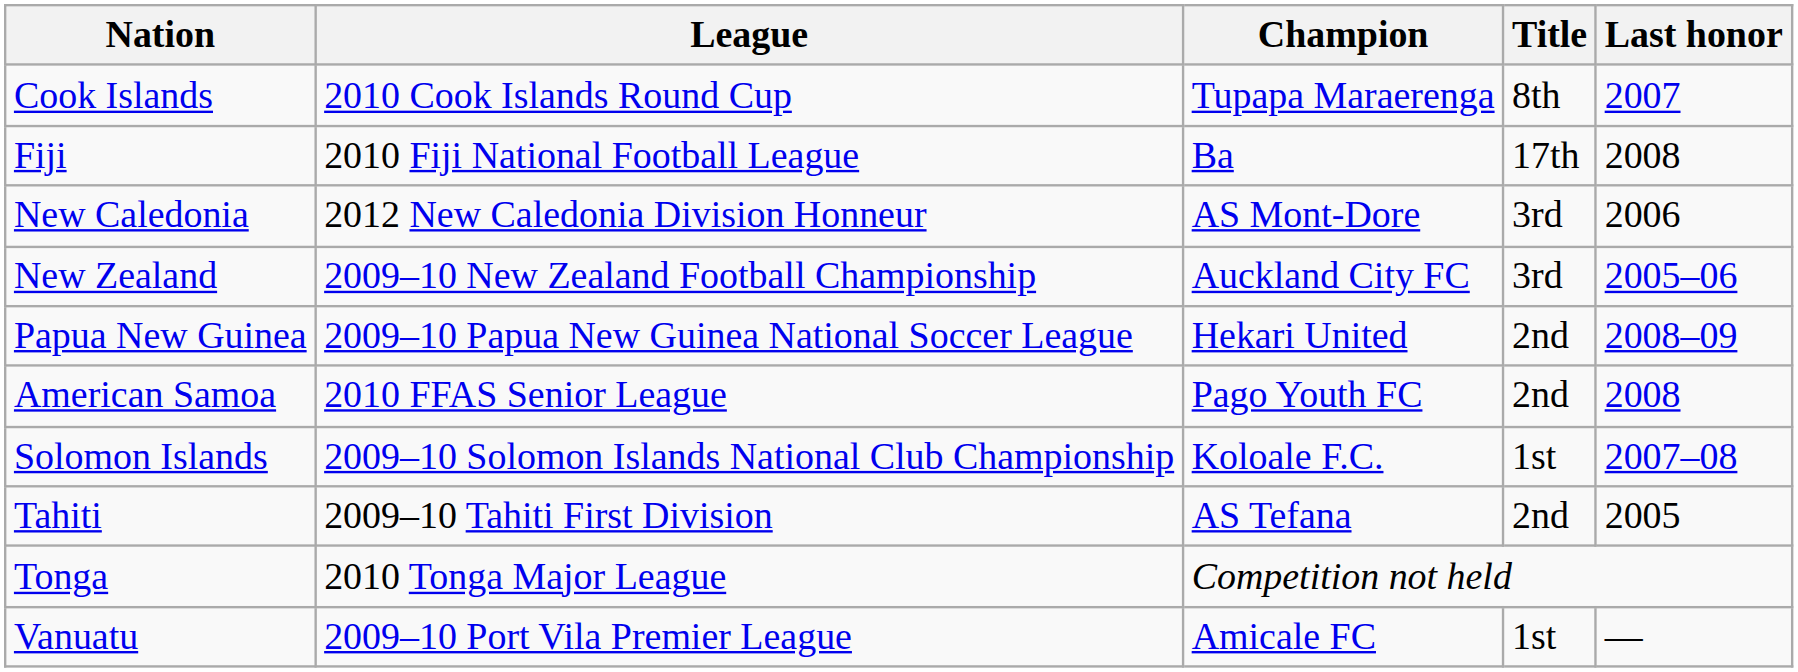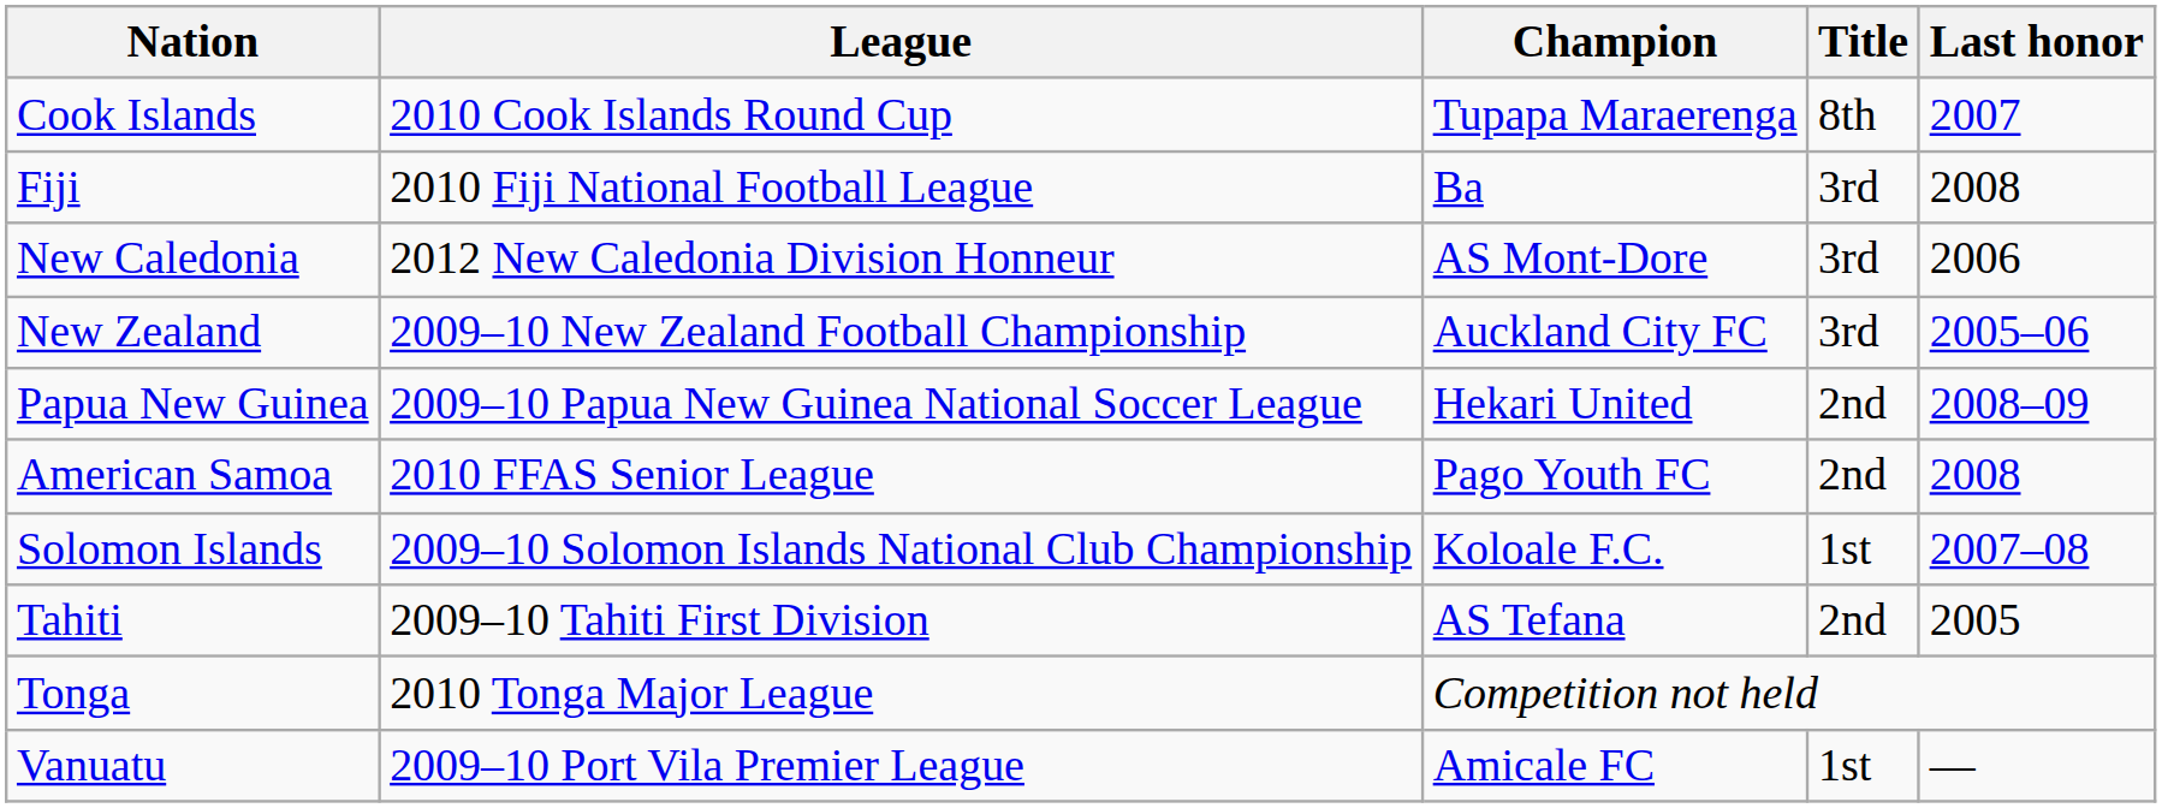 <table class="wikitable sortable">
 <tr>
 <th>Nation</th>
 <th>League</th>
 <th>Champion</th>
 <th>Title</th>
 <th>Last honor</th>
 </tr>
 <tr>
 <td> <a href='#'>Cook Islands</a></td>
 <td><a href='#'>2010 Cook Islands Round Cup</a></td>
 <td><a href='#'>Tupapa Maraerenga</a></td>
 <td>8th</td>
 <td><a href='#'>2007</a></td>
 </tr>
 <tr>
 <td> <a href='#'>Fiji</a></td>
 <td>2010 <a href='#'>Fiji National Football League</a></td>
 <td><a href='#'>Ba</a></td>
-<td>17th</td>
+<td>3rd</td>
 <td>2008</td>
 </tr>
 <tr>
 <td> <a href='#'>New Caledonia</a></td>
 <td>2012 <a href='#'>New Caledonia Division Honneur</a></td>
 <td><a href='#'>AS Mont-Dore</a></td>
 <td>3rd</td>
 <td>2006</td>
 </tr>
 <tr>
 <td> <a href='#'>New Zealand</a></td>
 <td><a href='#'>2009–10 New Zealand Football Championship</a></td>
 <td><a href='#'>Auckland City FC</a></td>
 <td>3rd</td>
 <td><a href='#'>2005–06</a></td>
 </tr>
 <tr>
 <td> <a href='#'>Papua New Guinea</a></td>
 <td><a href='#'>2009–10 Papua New Guinea National Soccer League</a></td>
 <td><a href='#'>Hekari United</a></td>
 <td>2nd</td>
 <td><a href='#'>2008–09</a></td>
 </tr>
 <tr>
 <td> <a href='#'>American Samoa</a></td>
 <td><a href='#'>2010 FFAS Senior League</a></td>
 <td><a href='#'>Pago Youth FC</a></td>
 <td>2nd</td>
 <td><a href='#'>2008</a></td>
 </tr>
 <tr>
 <td> <a href='#'>Solomon Islands</a></td>
 <td><a href='#'>2009–10 Solomon Islands National Club Championship</a></td>
 <td><a href='#'>Koloale F.C.</a></td>
 <td>1st</td>
 <td><a href='#'>2007–08</a></td>
 </tr>
 <tr>
 <td> <a href='#'>Tahiti</a></td>
 <td>2009–10 <a href='#'>Tahiti First Division</a></td>
 <td><a href='#'>AS Tefana</a></td>
 <td>2nd</td>
 <td>2005</td>
 </tr>
 <tr>
 <td> <a href='#'>Tonga</a></td>
 <td>2010 <a href='#'>Tonga Major League</a></td>
 <td colspan="3"><em>Competition not held</em></td>
 </tr>
 <tr>
 <td> <a href='#'>Vanuatu</a></td>
 <td><a href='#'>2009–10 Port Vila Premier League</a></td>
 <td><a href='#'>Amicale FC</a></td>
 <td>1st</td>
 <td>—</td>
 </tr>
 </table>
